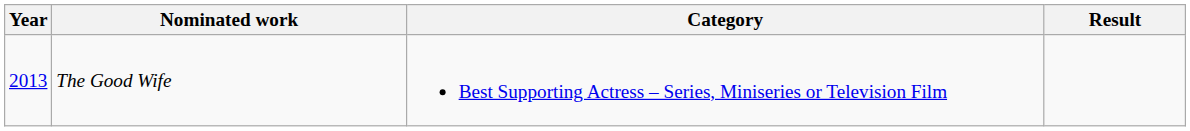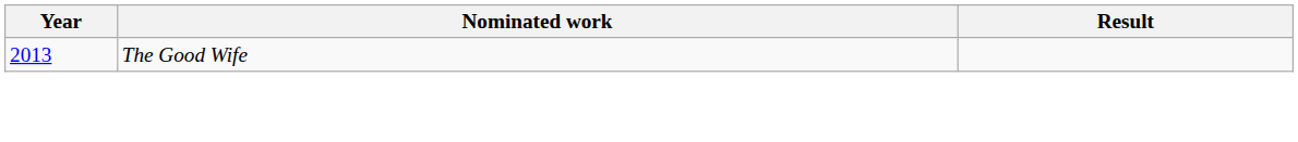 <table class=wikitable>
 <tr>
 <th width=4%>Year</th>
 <th width=30%>Nominated work</th>
-<th width=54%>Category</th>
 <th width=12%>Result</th>
 </tr>
 <tr>
 <td><a href='#'>2013</a></td>
 <td><em>The Good Wife</em></td>
-<td><br><ul><li><a href='#'>Best Supporting Actress – Series, Miniseries or Television Film</a></li></ul></td>
 <td></td>
 </tr>
 </table>
